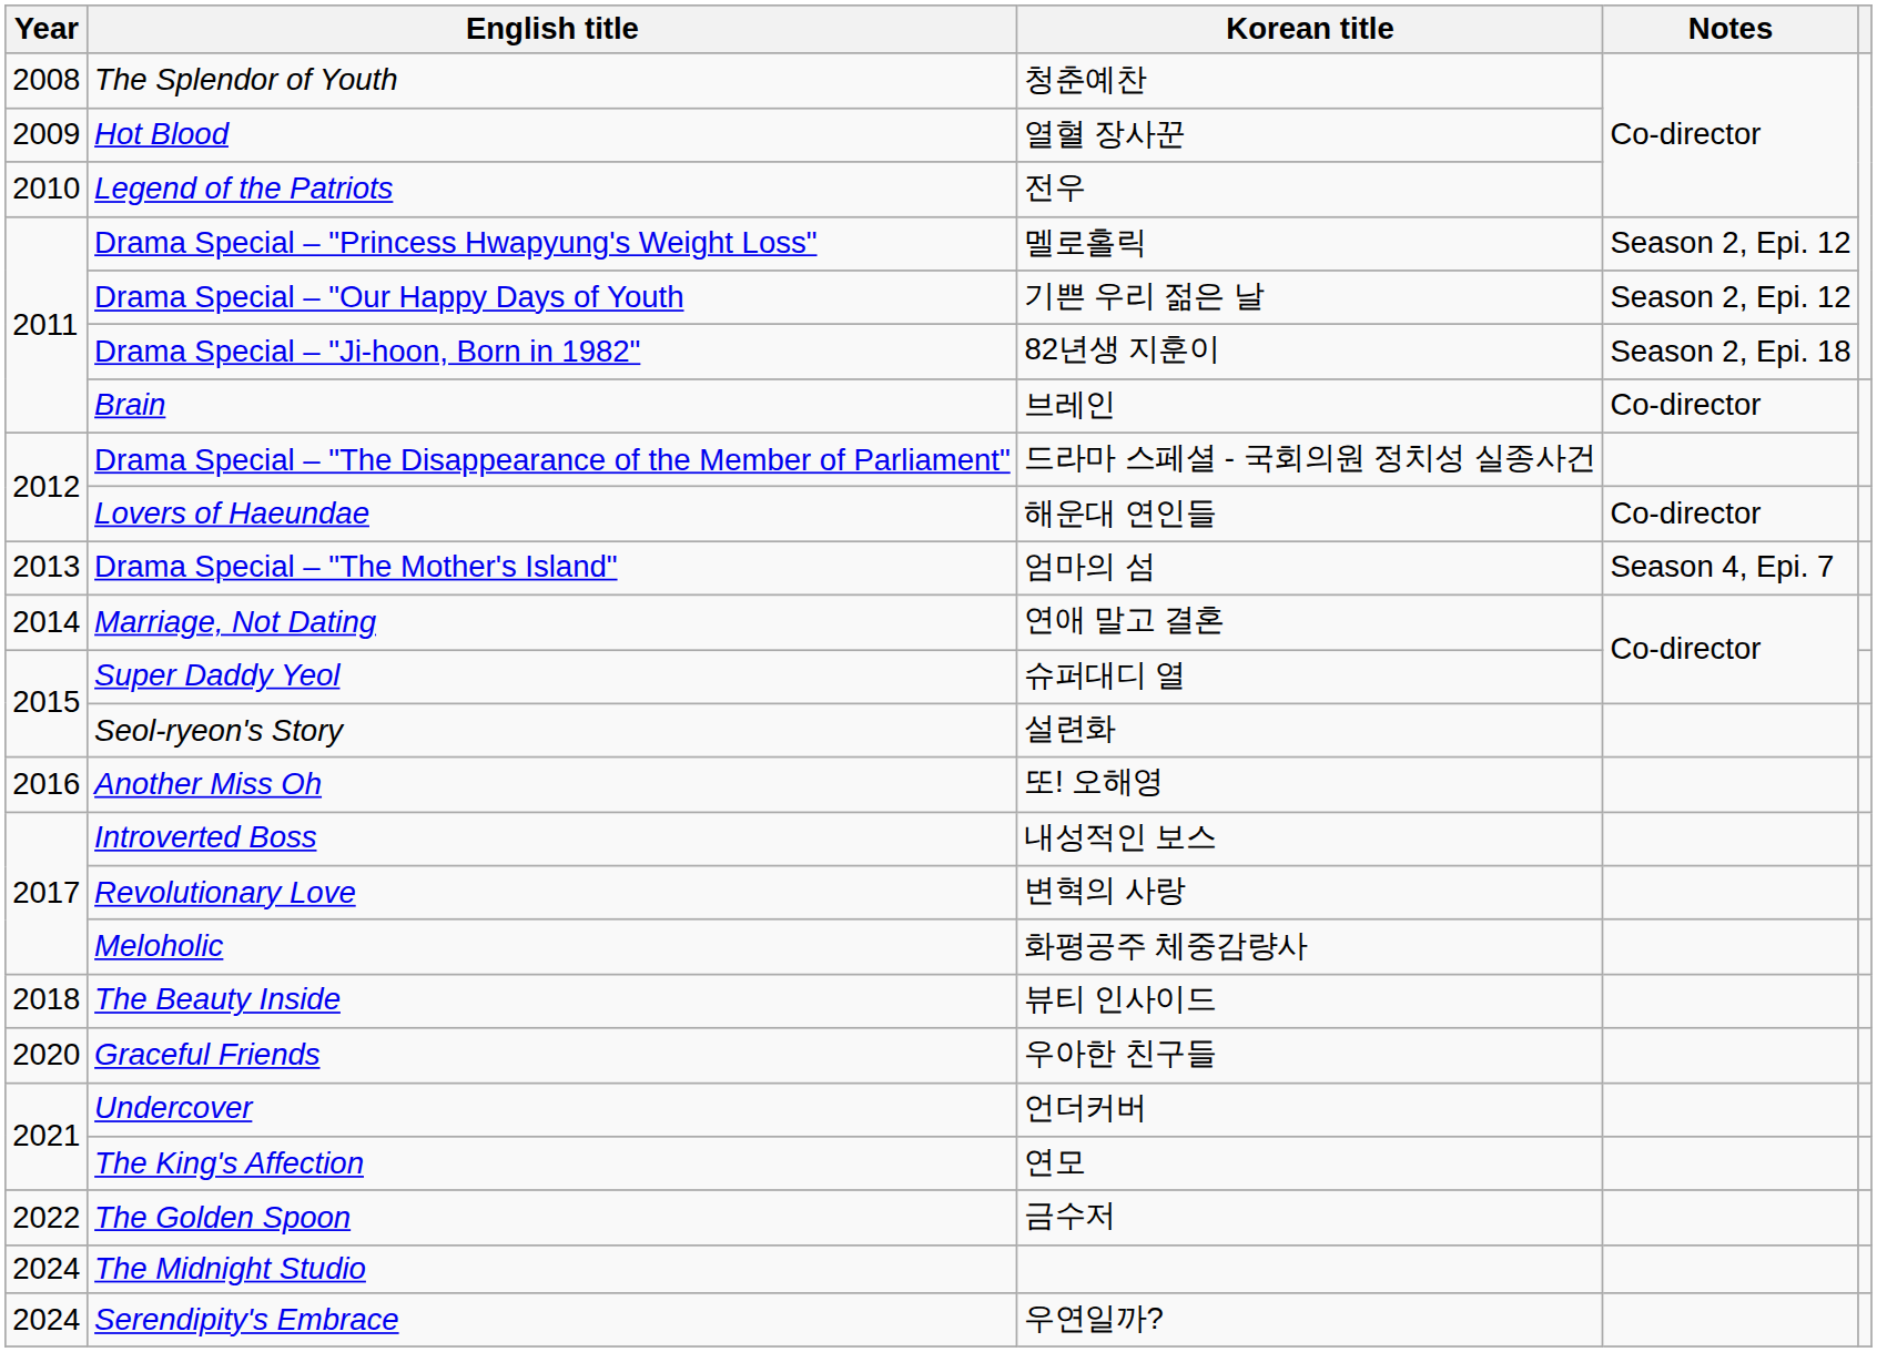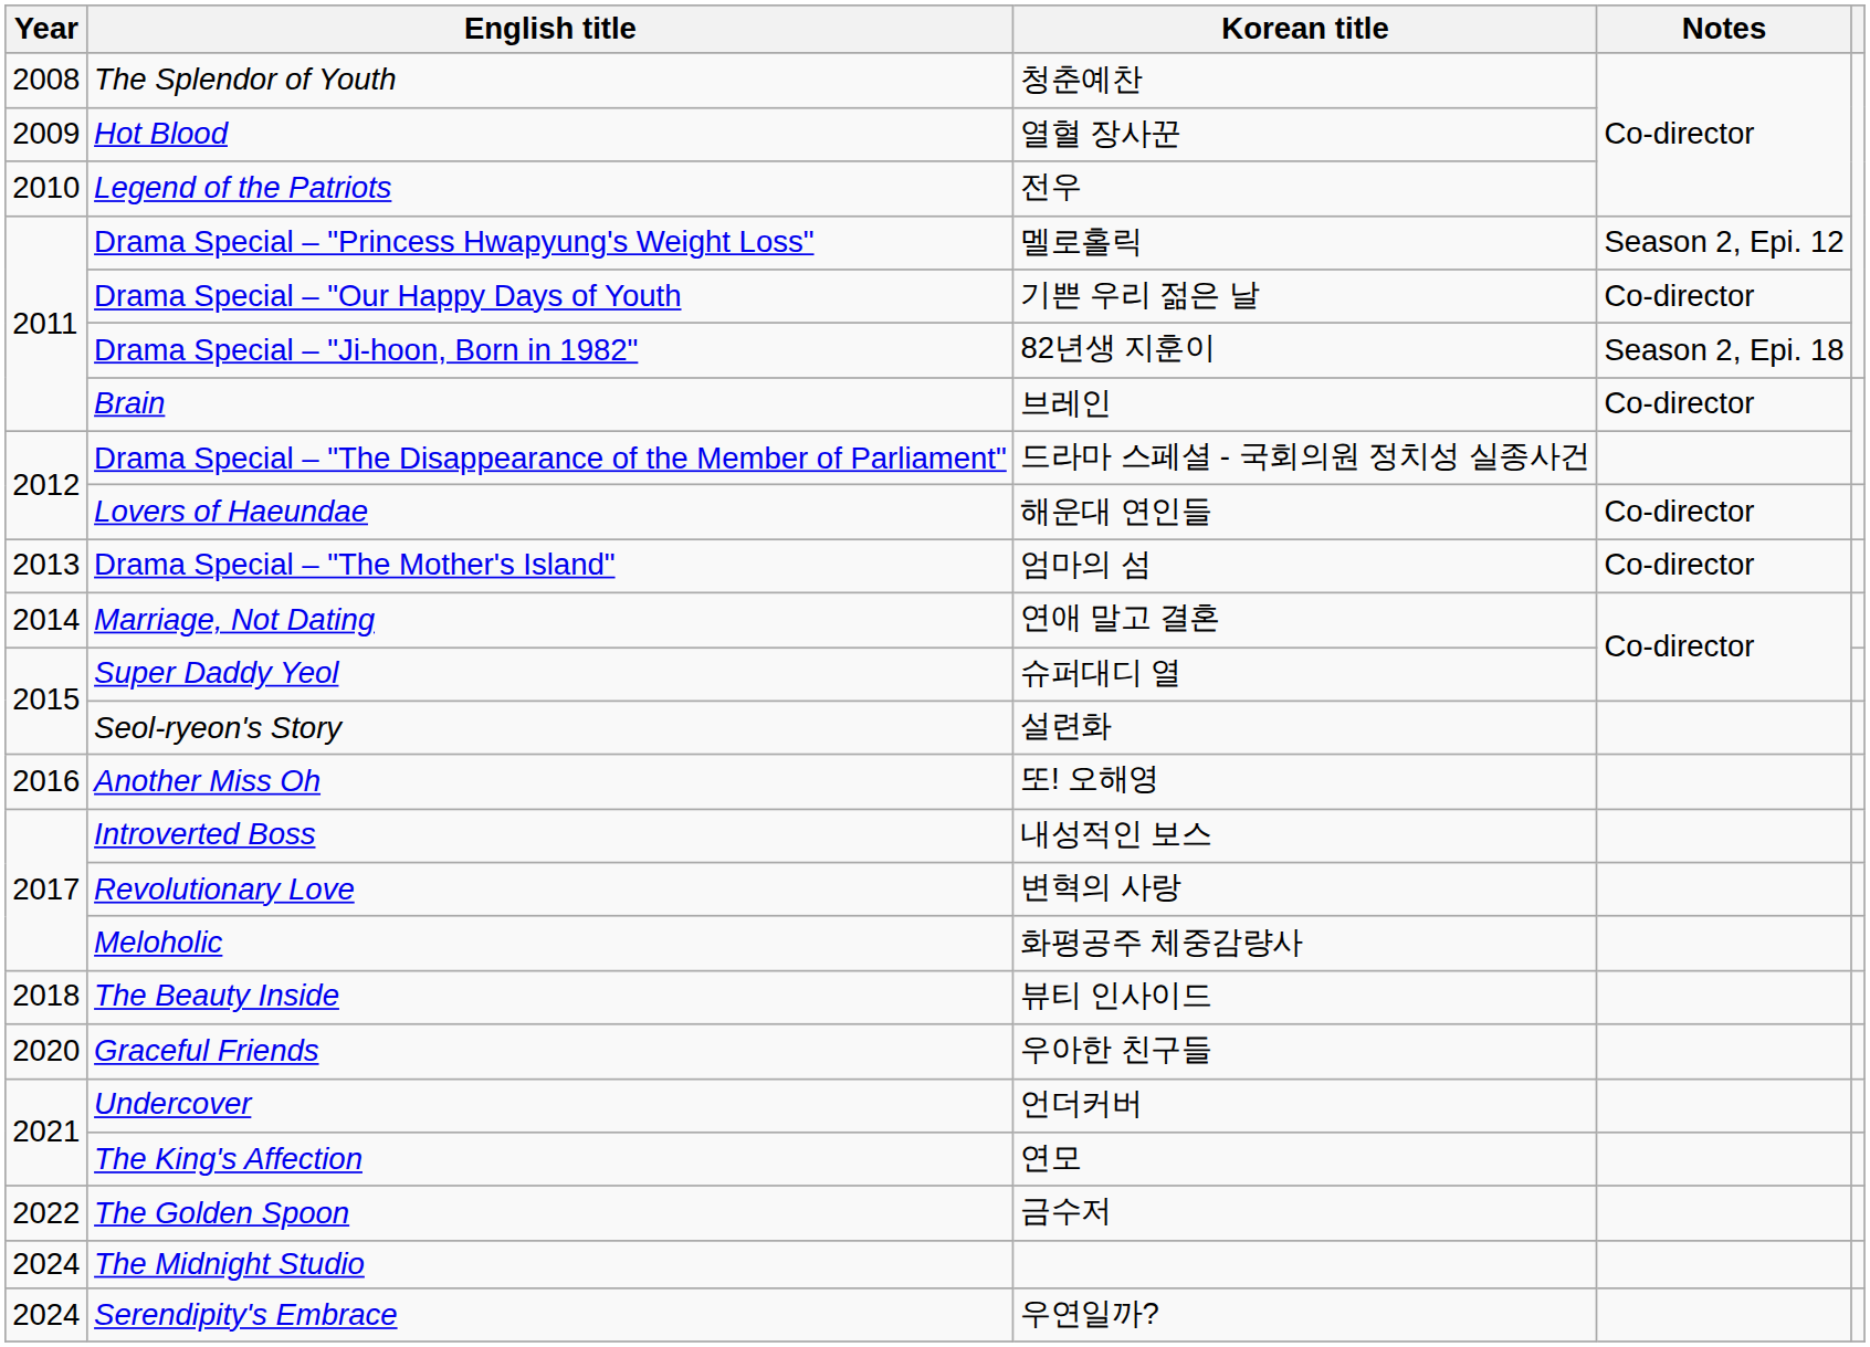 <table class="wikitable sortable">
 <tr>
 <th>Year</th>
 <th>English title</th>
 <th>Korean title</th>
 <th class="unsortable">Notes</th>
 <th class="unsortable"></th>
 </tr>
 <tr>
 <td>2008</td>
 <td><em>The Splendor of Youth</em></td>
 <td>청춘예찬</td>
 <td rowspan="3">Co-director</td>
 <td rowspan=6></td>
 </tr>
 <tr>
 <td>2009</td>
 <td><em><a href='#'>Hot Blood</a></em></td>
 <td>열혈 장사꾼</td>
 </tr>
 <tr>
 <td>2010</td>
 <td><em><a href='#'>Legend of the Patriots</a></em></td>
 <td>전우</td>
 </tr>
 <tr>
 <td rowspan="4">2011</td>
 <td><a href='#'>Drama Special – "Princess Hwapyung's Weight Loss"</a></td>
 <td>멜로홀릭</td>
 <td>Season 2, Epi. 12</td>
 </tr>
 <tr>
 <td><a href='#'>Drama Special – "Our Happy Days of Youth</a></td>
 <td>기쁜 우리 젊은 날</td>
-<td>Season 2, Epi. 12</td>
+<td>Co-director</td>
 </tr>
 <tr>
 <td><a href='#'>Drama Special – "Ji-hoon, Born in 1982"</a></td>
 <td>82년생 지훈이</td>
 <td>Season 2, Epi. 18</td>
 </tr>
 <tr>
 <td><em><a href='#'>Brain</a></em></td>
 <td>브레인</td>
 <td>Co-director</td>
 <td rowspan=2></td>
 </tr>
 <tr>
 <td rowspan="2">2012</td>
 <td><a href='#'>Drama Special – "The Disappearance of the Member of Parliament"</a></td>
 <td>드라마 스페셜 - 국회의원 정치성 실종사건</td>
 <td></td>
 </tr>
 <tr>
 <td><em><a href='#'>Lovers of Haeundae</a></em></td>
 <td>해운대 연인들</td>
 <td>Co-director</td>
 <td></td>
 </tr>
 <tr>
 <td>2013</td>
 <td><a href='#'>Drama Special – "The Mother's Island"</a></td>
 <td>엄마의 섬</td>
-<td>Season 4, Epi. 7</td>
+<td>Co-director</td>
 <td></td>
 </tr>
 <tr>
 <td>2014</td>
 <td><em><a href='#'>Marriage, Not Dating</a></em></td>
 <td>연애 말고 결혼</td>
 <td rowspan="2">Co-director</td>
 <td></td>
 </tr>
 <tr>
 <td rowspan="2">2015</td>
 <td><em><a href='#'>Super Daddy Yeol</a></em></td>
 <td>슈퍼대디 열</td>
 <td></td>
 </tr>
 <tr>
 <td><em>Seol-ryeon's Story</em></td>
 <td>설련화</td>
 <td></td>
 <td></td>
 </tr>
 <tr>
 <td>2016</td>
 <td><em><a href='#'>Another Miss Oh</a></em></td>
 <td>또! 오해영</td>
 <td></td>
 <td></td>
 </tr>
 <tr>
 <td rowspan="3">2017</td>
 <td><em><a href='#'>Introverted Boss</a></em></td>
 <td>내성적인 보스</td>
 <td></td>
 <td></td>
 </tr>
 <tr>
 <td><em><a href='#'>Revolutionary Love</a></em></td>
 <td>변혁의 사랑</td>
 <td></td>
 <td></td>
 </tr>
 <tr>
 <td><em><a href='#'>Meloholic</a></em></td>
 <td>화평공주 체중감량사</td>
 <td></td>
 <td></td>
 </tr>
 <tr>
 <td>2018</td>
 <td><em><a href='#'>The Beauty Inside</a></em></td>
 <td>뷰티 인사이드</td>
 <td></td>
 <td></td>
 </tr>
 <tr>
 <td>2020</td>
 <td><em><a href='#'>Graceful Friends</a></em></td>
 <td>우아한 친구들</td>
 <td></td>
 <td></td>
 </tr>
 <tr>
 <td rowspan="2">2021</td>
 <td><em><a href='#'>Undercover</a></em></td>
 <td>언더커버</td>
 <td></td>
 <td></td>
 </tr>
 <tr>
 <td><em><a href='#'>The King's Affection</a></em></td>
 <td>연모</td>
 <td></td>
 <td></td>
 </tr>
 <tr>
 <td>2022</td>
 <td><em><a href='#'>The Golden Spoon</a></em></td>
 <td>금수저</td>
 <td></td>
 <td></td>
 </tr>
 <tr>
 <td>2024</td>
 <td><em><a href='#'>The Midnight Studio</a></em></td>
 <td></td>
 <td></td>
 <td></td>
 </tr>
 <tr>
 <td>2024</td>
 <td><em><a href='#'>Serendipity's Embrace</a></em></td>
 <td>우연일까?</td>
 <td></td>
 <td></td>
 </tr>
 </table>
